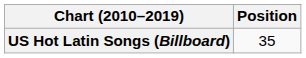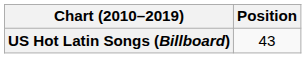 <table class="wikitable plainrowheaders" style="text-align:center">
 <tr>
 <th scope="col">Chart (2010–2019)</th>
 <th scope="col">Position</th>
 </tr>
 <tr>
 <th scope="row">US Hot Latin Songs (<em>Billboard</em>)</th>
-<td>35</td>
+<td>43</td>
 </tr>
 </table>
